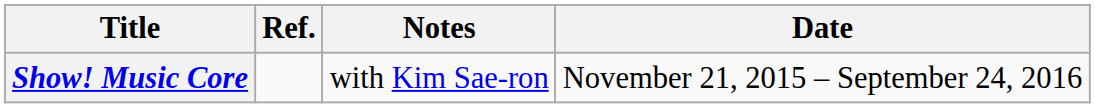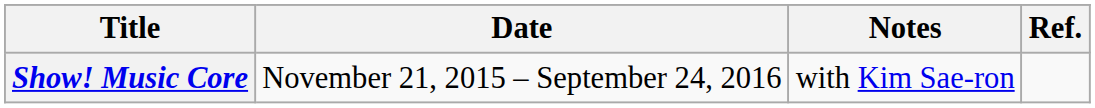 <table class="wikitable plainrowheaders">
 <tr>
 <th scope="col">Title</th>
+<th scope="col">Date</th>
+<th scope="col" class="unsortable">Notes</th>
 <th scope="col">Ref.</th>
-<th scope="col" class="unsortable">Notes</th>
-<th scope="col">Date</th>
 </tr>
 <tr>
 <th scope="row"><em><a href='#'>Show! Music Core</a></em></th>
+<td>November 21, 2015 – September 24, 2016</td>
+<td>with <a href='#'>Kim Sae-ron</a></td>
 <td style="text-align:center"></td>
-<td>with <a href='#'>Kim Sae-ron</a></td>
-<td>November 21, 2015 – September 24, 2016</td>
 </tr>
 </table>
